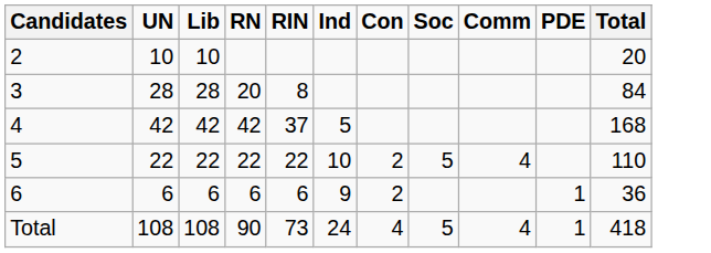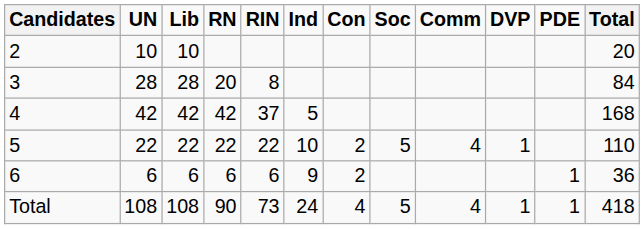 <table class="wikitable" style="text-align:right;">
 <tr>
 <th>Candidates</th>
 <td><strong>UN</strong></td>
 <td><strong>Lib</strong></td>
 <td><strong>RN</strong></td>
 <td><strong>RIN</strong></td>
 <td><strong>Ind</strong></td>
 <td><strong>Con</strong></td>
 <td><strong>Soc</strong></td>
 <td><strong>Comm</strong></td>
+<td><strong>DVP</strong></td>
 <td><strong>PDE</strong></td>
 <th>Total</th>
 </tr>
 <tr>
 <td style="text-align:left;">2</td>
 <td>10</td>
 <td>10</td>
+<td></td>
 <td></td>
 <td></td>
 <td></td>
 <td></td>
 <td></td>
 <td></td>
 <td></td>
 <td>20</td>
 </tr>
 <tr>
 <td style="text-align:left;">3</td>
 <td>28</td>
 <td>28</td>
 <td>20</td>
 <td>8</td>
 <td></td>
 <td></td>
 <td></td>
 <td></td>
 <td></td>
+<td></td>
 <td>84</td>
 </tr>
 <tr>
 <td style="text-align:left;">4</td>
 <td>42</td>
 <td>42</td>
 <td>42</td>
 <td>37</td>
 <td>5</td>
+<td></td>
 <td></td>
 <td></td>
 <td></td>
 <td></td>
 <td>168</td>
 </tr>
 <tr>
 <td style="text-align:left;">5</td>
 <td>22</td>
 <td>22</td>
 <td>22</td>
 <td>22</td>
 <td>10</td>
 <td>2</td>
 <td>5</td>
 <td>4</td>
+<td>1</td>
 <td></td>
 <td>110</td>
 </tr>
 <tr>
 <td style="text-align:left;">6</td>
 <td>6</td>
 <td>6</td>
 <td>6</td>
 <td>6</td>
 <td>9</td>
 <td>2</td>
+<td></td>
 <td></td>
 <td></td>
 <td>1</td>
 <td>36</td>
 </tr>
 <tr>
 <td style="text-align:left;">Total</td>
 <td>108</td>
 <td>108</td>
 <td>90</td>
 <td>73</td>
 <td>24</td>
 <td>4</td>
 <td>5</td>
 <td>4</td>
 <td>1</td>
+<td>1</td>
 <td>418</td>
 </tr>
 </table>
